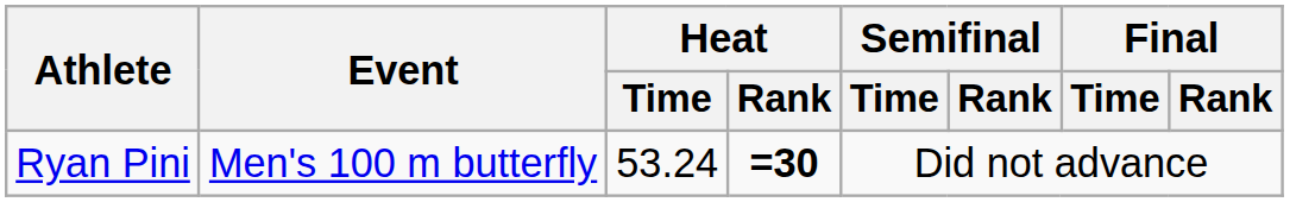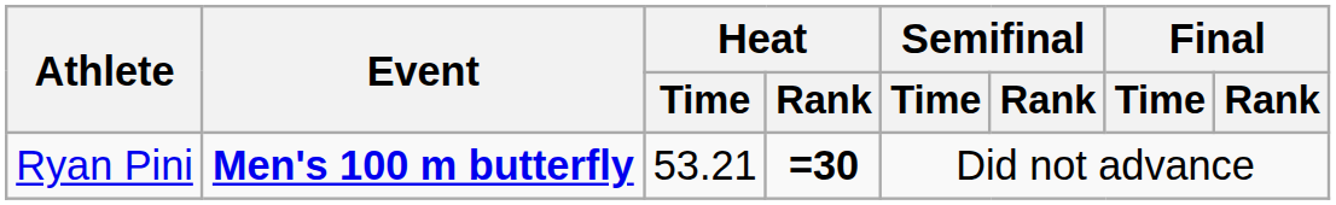 <table class=wikitable style="font-size:90%">
 <tr>
 <th rowspan="2">Athlete</th>
 <th rowspan="2">Event</th>
 <th colspan="2">Heat</th>
 <th colspan="2">Semifinal</th>
 <th colspan="2">Final</th>
 </tr>
 <tr style="font-size:95%">
 <th>Time</th>
 <th>Rank</th>
 <th>Time</th>
 <th>Rank</th>
 <th>Time</th>
 <th>Rank</th>
 </tr>
 <tr align=center>
 <td align=left><a href='#'>Ryan Pini</a></td>
-<td align=left><a href='#'>Men's 100 m butterfly</a></td>
-<td>53.24</td>
+<td align=left><strong><a href='#'>Men's 100 m butterfly</a></strong></td>
+<td>53.21</td>
 <td><strong>=30</strong></td>
 <td colspan=4>Did not advance</td>
 </tr>
 </table>
